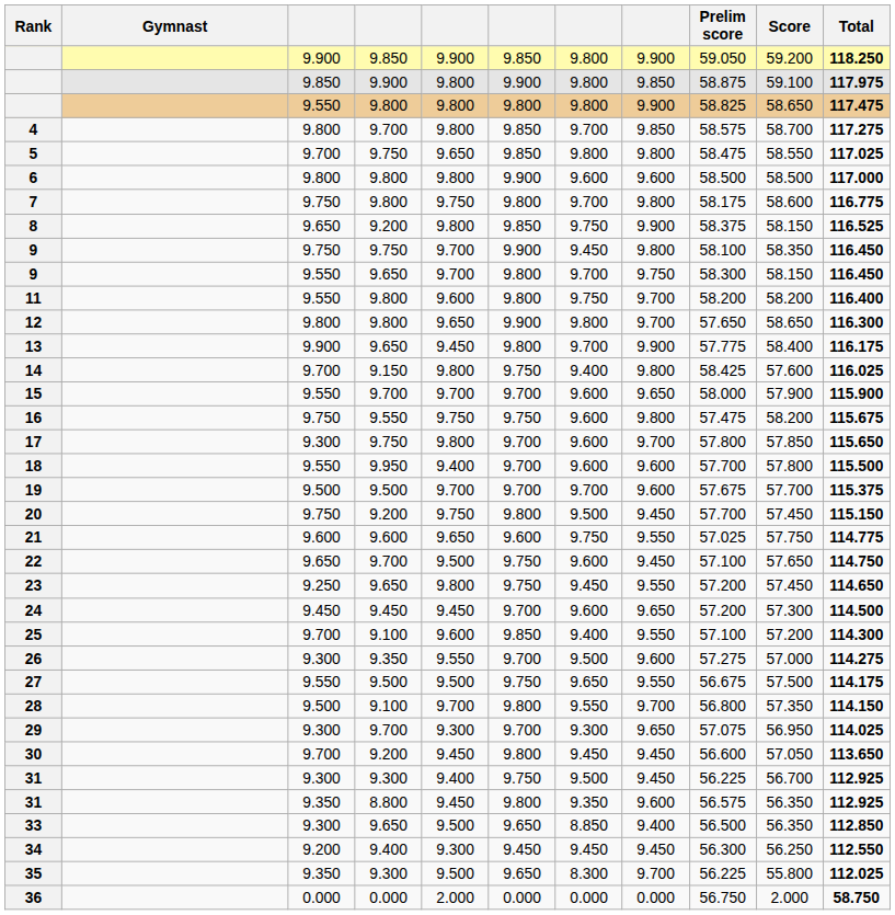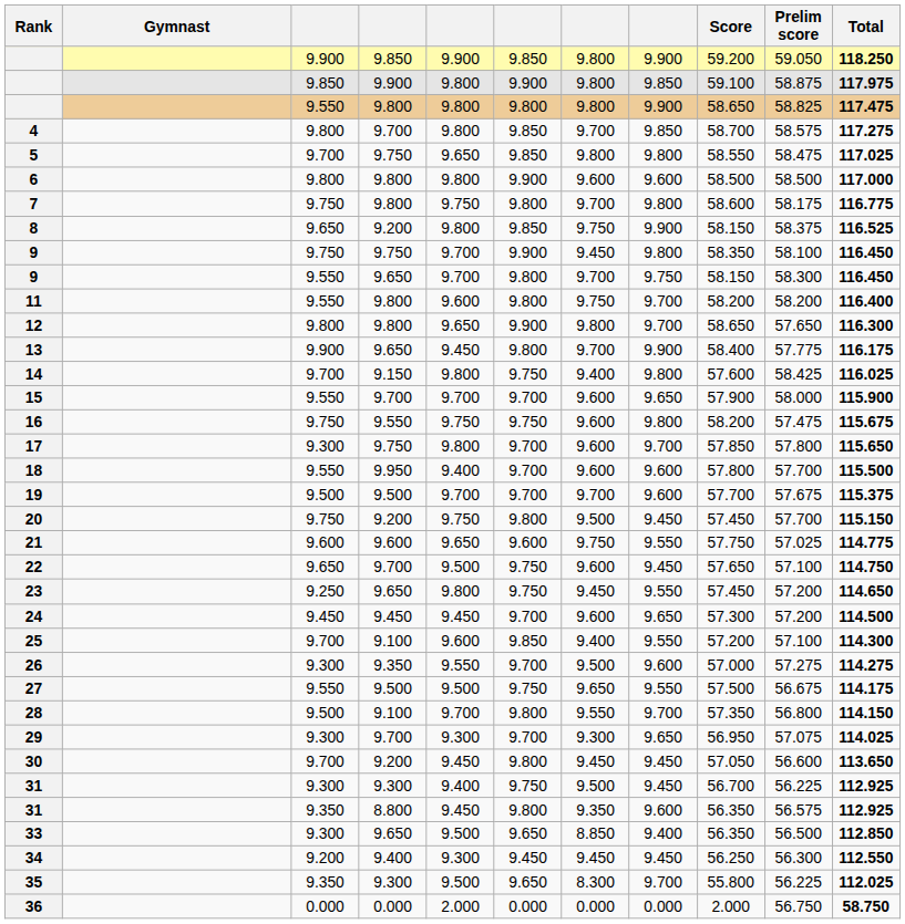 <table class="wikitable sortable" style="text-align:center; font-size:95%">
 <tr>
 <th scope="col" style="width:50px;">Rank</th>
 <th scope="col" style="width:220px;">Gymnast</th>
 <th scope="col" style="width:60px;"></th>
 <th scope="col" style="width:60px;"></th>
 <th scope="col" style="width:60px;"></th>
 <th scope="col" style="width:60px;"></th>
 <th scope="col" style="width:60px;"></th>
 <th scope="col" style="width:60px;"></th>
+<th scope="col" style="width:60px;">Score</th>
 <th scope="col" style="width:60px;">Prelim score</th>
-<th scope="col" style="width:60px;">Score</th>
 <th scope="col" style="width:60px;">Total</th>
 </tr>
 <tr style="background:#fffcaf;">
 <th scope=row style="text-align:center"></th>
 <td align=left></td>
 <td>9.900</td>
 <td>9.850</td>
 <td>9.900</td>
 <td>9.850</td>
 <td>9.800</td>
 <td>9.900</td>
+<td>59.200</td>
 <td>59.050</td>
-<td>59.200</td>
 <td><strong>118.250</strong></td>
 </tr>
 <tr style="background:#e5e5e5;">
 <th scope=row style="text-align:center"></th>
 <td align=left></td>
 <td>9.850</td>
 <td>9.900</td>
 <td>9.800</td>
 <td>9.900</td>
 <td>9.800</td>
 <td>9.850</td>
+<td>59.100</td>
 <td>58.875</td>
-<td>59.100</td>
 <td><strong>117.975</strong></td>
 </tr>
 <tr style="background:#ec9;">
 <th scope=row style="text-align:center"></th>
 <td align=left></td>
 <td>9.550</td>
 <td>9.800</td>
 <td>9.800</td>
 <td>9.800</td>
 <td>9.800</td>
 <td>9.900</td>
+<td>58.650</td>
 <td>58.825</td>
-<td>58.650</td>
 <td><strong>117.475</strong></td>
 </tr>
 <tr>
 <th scope=row style="text-align:center">4</th>
 <td align=left></td>
 <td>9.800</td>
 <td>9.700</td>
 <td>9.800</td>
 <td>9.850</td>
 <td>9.700</td>
 <td>9.850</td>
+<td>58.700</td>
 <td>58.575</td>
-<td>58.700</td>
 <td><strong>117.275</strong></td>
 </tr>
 <tr>
 <th scope=row style="text-align:center">5</th>
 <td align=left></td>
 <td>9.700</td>
 <td>9.750</td>
 <td>9.650</td>
 <td>9.850</td>
 <td>9.800</td>
 <td>9.800</td>
+<td>58.550</td>
 <td>58.475</td>
-<td>58.550</td>
 <td><strong>117.025</strong></td>
 </tr>
 <tr>
 <th scope=row style="text-align:center">6</th>
 <td align=left></td>
 <td>9.800</td>
 <td>9.800</td>
 <td>9.800</td>
 <td>9.900</td>
 <td>9.600</td>
 <td>9.600</td>
 <td>58.500</td>
 <td>58.500</td>
 <td><strong>117.000</strong></td>
 </tr>
 <tr>
 <th scope=row style="text-align:center">7</th>
 <td align=left></td>
 <td>9.750</td>
 <td>9.800</td>
 <td>9.750</td>
 <td>9.800</td>
 <td>9.700</td>
 <td>9.800</td>
+<td>58.600</td>
 <td>58.175</td>
-<td>58.600</td>
 <td><strong>116.775</strong></td>
 </tr>
 <tr>
 <th scope=row style="text-align:center">8</th>
 <td align=left></td>
 <td>9.650</td>
 <td>9.200</td>
 <td>9.800</td>
 <td>9.850</td>
 <td>9.750</td>
 <td>9.900</td>
+<td>58.150</td>
 <td>58.375</td>
-<td>58.150</td>
 <td><strong>116.525</strong></td>
 </tr>
 <tr>
 <th scope=row style="text-align:center">9</th>
 <td align=left></td>
 <td>9.750</td>
 <td>9.750</td>
 <td>9.700</td>
 <td>9.900</td>
 <td>9.450</td>
 <td>9.800</td>
+<td>58.350</td>
 <td>58.100</td>
-<td>58.350</td>
 <td><strong>116.450</strong></td>
 </tr>
 <tr>
 <th scope=row style="text-align:center">9</th>
 <td align=left></td>
 <td>9.550</td>
 <td>9.650</td>
 <td>9.700</td>
 <td>9.800</td>
 <td>9.700</td>
 <td>9.750</td>
+<td>58.150</td>
 <td>58.300</td>
-<td>58.150</td>
 <td><strong>116.450</strong></td>
 </tr>
 <tr>
 <th scope=row style="text-align:center">11</th>
 <td align=left></td>
 <td>9.550</td>
 <td>9.800</td>
 <td>9.600</td>
 <td>9.800</td>
 <td>9.750</td>
 <td>9.700</td>
 <td>58.200</td>
 <td>58.200</td>
 <td><strong>116.400</strong></td>
 </tr>
 <tr>
 <th scope=row style="text-align:center">12</th>
 <td align=left></td>
 <td>9.800</td>
 <td>9.800</td>
 <td>9.650</td>
 <td>9.900</td>
 <td>9.800</td>
 <td>9.700</td>
+<td>58.650</td>
 <td>57.650</td>
-<td>58.650</td>
 <td><strong>116.300</strong></td>
 </tr>
 <tr>
 <th scope=row style="text-align:center">13</th>
 <td align=left></td>
 <td>9.900</td>
 <td>9.650</td>
 <td>9.450</td>
 <td>9.800</td>
 <td>9.700</td>
 <td>9.900</td>
+<td>58.400</td>
 <td>57.775</td>
-<td>58.400</td>
 <td><strong>116.175</strong></td>
 </tr>
 <tr>
 <th scope=row style="text-align:center">14</th>
 <td align=left></td>
 <td>9.700</td>
 <td>9.150</td>
 <td>9.800</td>
 <td>9.750</td>
 <td>9.400</td>
 <td>9.800</td>
+<td>57.600</td>
 <td>58.425</td>
-<td>57.600</td>
 <td><strong>116.025</strong></td>
 </tr>
 <tr>
 <th scope=row style="text-align:center">15</th>
 <td align=left></td>
 <td>9.550</td>
 <td>9.700</td>
 <td>9.700</td>
 <td>9.700</td>
 <td>9.600</td>
 <td>9.650</td>
+<td>57.900</td>
 <td>58.000</td>
-<td>57.900</td>
 <td><strong>115.900</strong></td>
 </tr>
 <tr>
 <th scope=row style="text-align:center">16</th>
 <td align=left></td>
 <td>9.750</td>
 <td>9.550</td>
 <td>9.750</td>
 <td>9.750</td>
 <td>9.600</td>
 <td>9.800</td>
+<td>58.200</td>
 <td>57.475</td>
-<td>58.200</td>
 <td><strong>115.675</strong></td>
 </tr>
 <tr>
 <th scope=row style="text-align:center">17</th>
 <td align=left></td>
 <td>9.300</td>
 <td>9.750</td>
 <td>9.800</td>
 <td>9.700</td>
 <td>9.600</td>
 <td>9.700</td>
+<td>57.850</td>
 <td>57.800</td>
-<td>57.850</td>
 <td><strong>115.650</strong></td>
 </tr>
 <tr>
 <th scope=row style="text-align:center">18</th>
 <td align=left></td>
 <td>9.550</td>
 <td>9.950</td>
 <td>9.400</td>
 <td>9.700</td>
 <td>9.600</td>
 <td>9.600</td>
+<td>57.800</td>
 <td>57.700</td>
-<td>57.800</td>
 <td><strong>115.500</strong></td>
 </tr>
 <tr>
 <th scope=row style="text-align:center">19</th>
 <td align=left></td>
 <td>9.500</td>
 <td>9.500</td>
 <td>9.700</td>
 <td>9.700</td>
 <td>9.700</td>
 <td>9.600</td>
+<td>57.700</td>
 <td>57.675</td>
-<td>57.700</td>
 <td><strong>115.375</strong></td>
 </tr>
 <tr>
 <th scope=row style="text-align:center">20</th>
 <td align=left></td>
 <td>9.750</td>
 <td>9.200</td>
 <td>9.750</td>
 <td>9.800</td>
 <td>9.500</td>
 <td>9.450</td>
+<td>57.450</td>
 <td>57.700</td>
-<td>57.450</td>
 <td><strong>115.150</strong></td>
 </tr>
 <tr>
 <th scope=row style="text-align:center">21</th>
 <td align=left></td>
 <td>9.600</td>
 <td>9.600</td>
 <td>9.650</td>
 <td>9.600</td>
 <td>9.750</td>
 <td>9.550</td>
+<td>57.750</td>
 <td>57.025</td>
-<td>57.750</td>
 <td><strong>114.775</strong></td>
 </tr>
 <tr>
 <th scope=row style="text-align:center">22</th>
 <td align=left></td>
 <td>9.650</td>
 <td>9.700</td>
 <td>9.500</td>
 <td>9.750</td>
 <td>9.600</td>
 <td>9.450</td>
+<td>57.650</td>
 <td>57.100</td>
-<td>57.650</td>
 <td><strong>114.750</strong></td>
 </tr>
 <tr>
 <th scope=row style="text-align:center">23</th>
 <td align=left></td>
 <td>9.250</td>
 <td>9.650</td>
 <td>9.800</td>
 <td>9.750</td>
 <td>9.450</td>
 <td>9.550</td>
+<td>57.450</td>
 <td>57.200</td>
-<td>57.450</td>
 <td><strong>114.650</strong></td>
 </tr>
 <tr>
 <th scope=row style="text-align:center">24</th>
 <td align=left></td>
 <td>9.450</td>
 <td>9.450</td>
 <td>9.450</td>
 <td>9.700</td>
 <td>9.600</td>
 <td>9.650</td>
+<td>57.300</td>
 <td>57.200</td>
-<td>57.300</td>
 <td><strong>114.500</strong></td>
 </tr>
 <tr>
 <th scope=row style="text-align:center">25</th>
 <td align=left></td>
 <td>9.700</td>
 <td>9.100</td>
 <td>9.600</td>
 <td>9.850</td>
 <td>9.400</td>
 <td>9.550</td>
+<td>57.200</td>
 <td>57.100</td>
-<td>57.200</td>
 <td><strong>114.300</strong></td>
 </tr>
 <tr>
 <th scope=row style="text-align:center">26</th>
 <td align=left></td>
 <td>9.300</td>
 <td>9.350</td>
 <td>9.550</td>
 <td>9.700</td>
 <td>9.500</td>
 <td>9.600</td>
+<td>57.000</td>
 <td>57.275</td>
-<td>57.000</td>
 <td><strong>114.275</strong></td>
 </tr>
 <tr>
 <th scope=row style="text-align:center">27</th>
 <td align=left></td>
 <td>9.550</td>
 <td>9.500</td>
 <td>9.500</td>
 <td>9.750</td>
 <td>9.650</td>
 <td>9.550</td>
+<td>57.500</td>
 <td>56.675</td>
-<td>57.500</td>
 <td><strong>114.175</strong></td>
 </tr>
 <tr>
 <th scope=row style="text-align:center">28</th>
 <td align=left></td>
 <td>9.500</td>
 <td>9.100</td>
 <td>9.700</td>
 <td>9.800</td>
 <td>9.550</td>
 <td>9.700</td>
+<td>57.350</td>
 <td>56.800</td>
-<td>57.350</td>
 <td><strong>114.150</strong></td>
 </tr>
 <tr>
 <th scope=row style="text-align:center">29</th>
 <td align=left></td>
 <td>9.300</td>
 <td>9.700</td>
 <td>9.300</td>
 <td>9.700</td>
 <td>9.300</td>
 <td>9.650</td>
+<td>56.950</td>
 <td>57.075</td>
-<td>56.950</td>
 <td><strong>114.025</strong></td>
 </tr>
 <tr>
 <th scope=row style="text-align:center">30</th>
 <td align=left></td>
 <td>9.700</td>
 <td>9.200</td>
 <td>9.450</td>
 <td>9.800</td>
 <td>9.450</td>
 <td>9.450</td>
+<td>57.050</td>
 <td>56.600</td>
-<td>57.050</td>
 <td><strong>113.650</strong></td>
 </tr>
 <tr>
 <th scope=row style="text-align:center">31</th>
 <td align=left></td>
 <td>9.300</td>
 <td>9.300</td>
 <td>9.400</td>
 <td>9.750</td>
 <td>9.500</td>
 <td>9.450</td>
+<td>56.700</td>
 <td>56.225</td>
-<td>56.700</td>
 <td><strong>112.925</strong></td>
 </tr>
 <tr>
 <th scope=row style="text-align:center">31</th>
 <td align=left></td>
 <td>9.350</td>
 <td>8.800</td>
 <td>9.450</td>
 <td>9.800</td>
 <td>9.350</td>
 <td>9.600</td>
+<td>56.350</td>
 <td>56.575</td>
-<td>56.350</td>
 <td><strong>112.925</strong></td>
 </tr>
 <tr>
 <th scope=row style="text-align:center">33</th>
 <td align=left></td>
 <td>9.300</td>
 <td>9.650</td>
 <td>9.500</td>
 <td>9.650</td>
 <td>8.850</td>
 <td>9.400</td>
+<td>56.350</td>
 <td>56.500</td>
-<td>56.350</td>
 <td><strong>112.850</strong></td>
 </tr>
 <tr>
 <th scope=row style="text-align:center">34</th>
 <td align=left></td>
 <td>9.200</td>
 <td>9.400</td>
 <td>9.300</td>
 <td>9.450</td>
 <td>9.450</td>
 <td>9.450</td>
+<td>56.250</td>
 <td>56.300</td>
-<td>56.250</td>
 <td><strong>112.550</strong></td>
 </tr>
 <tr>
 <th scope=row style="text-align:center">35</th>
 <td align=left></td>
 <td>9.350</td>
 <td>9.300</td>
 <td>9.500</td>
 <td>9.650</td>
 <td>8.300</td>
 <td>9.700</td>
+<td>55.800</td>
 <td>56.225</td>
-<td>55.800</td>
 <td><strong>112.025</strong></td>
 </tr>
 <tr>
 <th scope=row style="text-align:center">36</th>
 <td align=left></td>
 <td>0.000</td>
 <td>0.000</td>
 <td>2.000</td>
 <td>0.000</td>
 <td>0.000</td>
 <td>0.000</td>
+<td>2.000</td>
 <td>56.750</td>
-<td>2.000</td>
 <td><strong>58.750</strong></td>
 </tr>
 </table>
